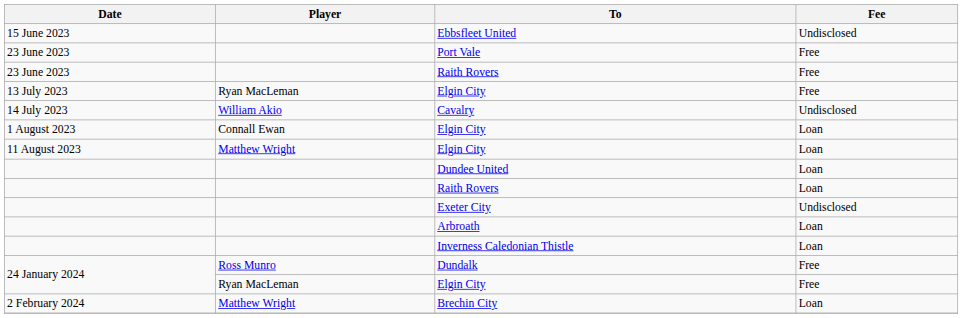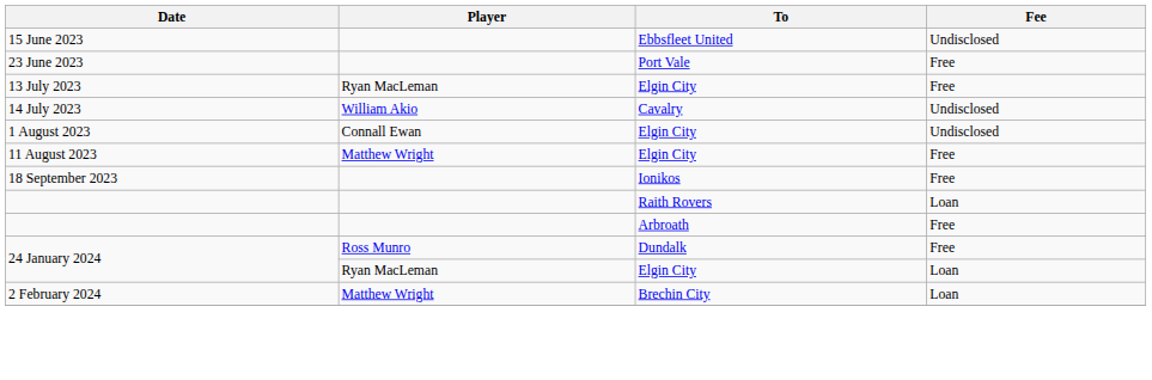 <table class="wikitable" style="text-align:center; font-size:95%;width:98%; text-align:left">
 <tr>
 <th><strong>Date</strong></th>
 <th><strong>Player</strong></th>
 <th><strong>To</strong></th>
 <th><strong>Fee</strong></th>
 </tr>
 <tr>
 <td>15 June 2023</td>
 <td> </td>
 <td>  <a href='#'>Ebbsfleet United</a></td>
 <td>Undisclosed</td>
 </tr>
 <tr>
 <td>23 June 2023</td>
 <td> </td>
 <td> <a href='#'>Port Vale</a></td>
 <td>Free</td>
 </tr>
 <tr>
-<td>23 June 2023</td>
-<td> </td>
-<td> <a href='#'>Raith Rovers</a></td>
-<td>Free</td>
-</tr>
-<tr>
 <td>13 July 2023</td>
 <td> Ryan MacLeman</td>
 <td> <a href='#'>Elgin City</a></td>
 <td>Free</td>
 </tr>
 <tr>
 <td>14 July 2023</td>
 <td> <a href='#'>William Akio</a></td>
 <td> <a href='#'>Cavalry</a></td>
 <td>Undisclosed</td>
 </tr>
 <tr>
 <td>1 August 2023</td>
 <td> Connall Ewan</td>
 <td> <a href='#'>Elgin City</a></td>
-<td>Loan</td>
+<td>Undisclosed</td>
 </tr>
 <tr>
 <td>11 August 2023</td>
 <td> <a href='#'>Matthew Wright</a></td>
 <td> <a href='#'>Elgin City</a></td>
-<td>Loan</td>
+<td>Free</td>
 </tr>
 <tr>
-<td></td>
+<td>18 September 2023</td>
 <td> </td>
-<td> <a href='#'>Dundee United</a></td>
-<td>Loan</td>
+<td> <a href='#'>Ionikos</a></td>
+<td>Free</td>
 </tr>
 <tr>
 <td></td>
 <td> </td>
 <td> <a href='#'>Raith Rovers</a></td>
 <td>Loan</td>
 </tr>
 <tr>
 <td></td>
 <td> </td>
-<td> <a href='#'>Exeter City</a></td>
-<td>Undisclosed</td>
-</tr>
-<tr>
-<td></td>
-<td> </td>
 <td> <a href='#'>Arbroath</a></td>
-<td>Loan</td>
-</tr>
-<tr>
-<td></td>
-<td> </td>
-<td> <a href='#'>Inverness Caledonian Thistle</a></td>
-<td>Loan</td>
+<td>Free</td>
 </tr>
 <tr>
 <td rowspan=2>24 January 2024</td>
 <td> <a href='#'>Ross Munro</a></td>
 <td> <a href='#'>Dundalk</a></td>
 <td>Free</td>
 </tr>
 <tr>
 <td> Ryan MacLeman</td>
 <td> <a href='#'>Elgin City</a></td>
-<td>Free</td>
+<td>Loan</td>
 </tr>
 <tr>
 <td>2 February 2024</td>
 <td> <a href='#'>Matthew Wright</a></td>
 <td> <a href='#'>Brechin City</a></td>
 <td>Loan</td>
 </tr>
 <tr>
 </tr>
 </table>
